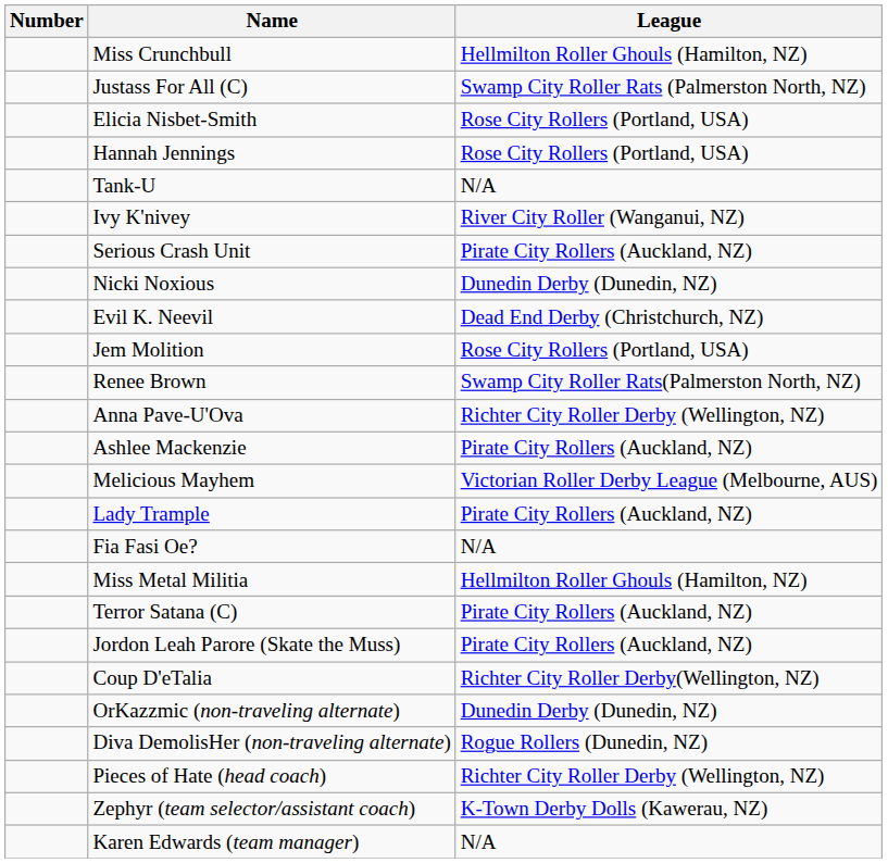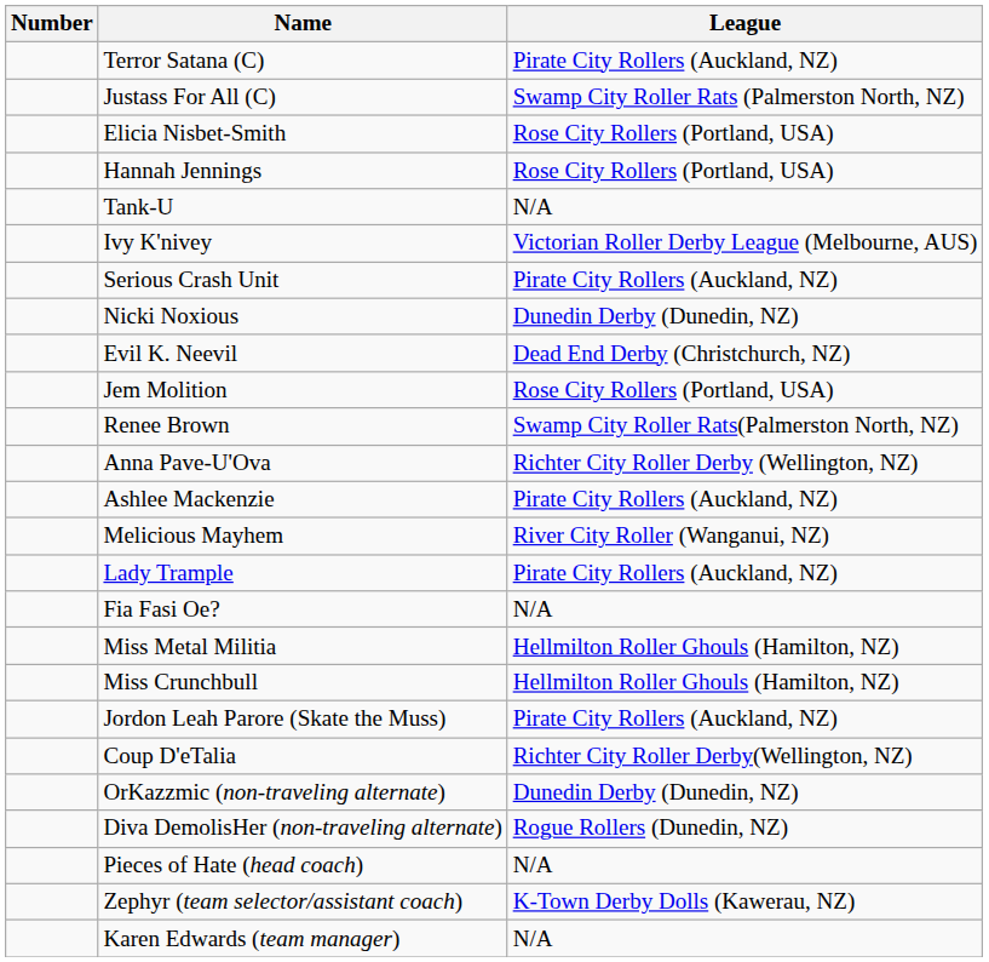 <table class="wikitable sortable">
 <tr>
 <th>Number</th>
 <th>Name</th>
 <th>League</th>
 </tr>
 <tr>
 <td></td>
-<td>Miss Crunchbull</td>
-<td><a href='#'>Hellmilton Roller Ghouls</a> (Hamilton, NZ)</td>
+<td>Terror Satana (C)</td>
+<td><a href='#'>Pirate City Rollers</a> (Auckland, NZ)</td>
 </tr>
 <tr>
 <td></td>
 <td>Justass For All (C)</td>
 <td><a href='#'>Swamp City Roller Rats</a> (Palmerston North, NZ)</td>
 </tr>
 <tr>
 <td></td>
 <td>Elicia Nisbet-Smith</td>
 <td><a href='#'>Rose City Rollers</a> (Portland, USA)</td>
 </tr>
 <tr>
 <td></td>
 <td>Hannah Jennings</td>
 <td><a href='#'>Rose City Rollers</a> (Portland, USA)</td>
 </tr>
 <tr>
 <td></td>
 <td>Tank-U</td>
 <td>N/A</td>
 </tr>
 <tr>
 <td></td>
 <td>Ivy K'nivey</td>
-<td><a href='#'>River City Roller</a> (Wanganui, NZ)</td>
+<td><a href='#'>Victorian Roller Derby League</a> (Melbourne, AUS)</td>
 </tr>
 <tr>
 <td></td>
 <td>Serious Crash Unit</td>
 <td><a href='#'>Pirate City Rollers</a> (Auckland, NZ)</td>
 </tr>
 <tr>
 <td></td>
 <td>Nicki Noxious</td>
 <td><a href='#'>Dunedin Derby</a> (Dunedin, NZ)</td>
 </tr>
 <tr>
 <td></td>
 <td>Evil K. Neevil</td>
 <td><a href='#'>Dead End Derby</a> (Christchurch, NZ)</td>
 </tr>
 <tr>
 <td></td>
 <td>Jem Molition</td>
 <td><a href='#'>Rose City Rollers</a> (Portland, USA)</td>
 </tr>
 <tr>
 <td></td>
 <td>Renee Brown</td>
 <td><a href='#'>Swamp City Roller Rats</a>(Palmerston North, NZ)</td>
 </tr>
 <tr>
 <td></td>
 <td>Anna Pave-U'Ova</td>
 <td><a href='#'>Richter City Roller Derby</a> (Wellington, NZ)</td>
 </tr>
 <tr>
 <td></td>
 <td>Ashlee Mackenzie</td>
 <td><a href='#'>Pirate City Rollers</a> (Auckland, NZ)</td>
 </tr>
 <tr>
 <td></td>
 <td>Melicious Mayhem</td>
-<td><a href='#'>Victorian Roller Derby League</a> (Melbourne, AUS)</td>
+<td><a href='#'>River City Roller</a> (Wanganui, NZ)</td>
 </tr>
 <tr>
 <td></td>
 <td><a href='#'>Lady Trample</a></td>
 <td><a href='#'>Pirate City Rollers</a> (Auckland, NZ)</td>
 </tr>
 <tr>
 <td></td>
 <td>Fia Fasi Oe?</td>
 <td>N/A</td>
 </tr>
 <tr>
 <td></td>
 <td>Miss Metal Militia</td>
 <td><a href='#'>Hellmilton Roller Ghouls</a> (Hamilton, NZ)</td>
 </tr>
 <tr>
 <td></td>
-<td>Terror Satana (C)</td>
-<td><a href='#'>Pirate City Rollers</a> (Auckland, NZ)</td>
+<td>Miss Crunchbull</td>
+<td><a href='#'>Hellmilton Roller Ghouls</a> (Hamilton, NZ)</td>
 </tr>
 <tr>
 <td></td>
 <td>Jordon Leah Parore (Skate the Muss)</td>
 <td><a href='#'>Pirate City Rollers</a> (Auckland, NZ)</td>
 </tr>
 <tr>
 <td></td>
 <td>Coup D'eTalia</td>
 <td><a href='#'>Richter City Roller Derby</a>(Wellington, NZ)</td>
 </tr>
 <tr>
 <td></td>
 <td>OrKazzmic (<em>non-traveling alternate</em>)</td>
 <td><a href='#'>Dunedin Derby</a> (Dunedin, NZ)</td>
 </tr>
 <tr>
 <td></td>
 <td>Diva DemolisHer (<em>non-traveling alternate</em>)</td>
 <td><a href='#'>Rogue Rollers</a> (Dunedin, NZ)</td>
 </tr>
 <tr>
 <td></td>
 <td>Pieces of Hate (<em>head coach</em>)</td>
-<td><a href='#'>Richter City Roller Derby</a> (Wellington, NZ)</td>
+<td>N/A</td>
 </tr>
 <tr>
 <td></td>
 <td>Zephyr (<em>team selector/assistant coach</em>)</td>
 <td><a href='#'>K-Town Derby Dolls</a> (Kawerau, NZ)</td>
 </tr>
 <tr>
 <td></td>
 <td>Karen Edwards (<em>team manager</em>)</td>
 <td>N/A</td>
 </tr>
 </table>
